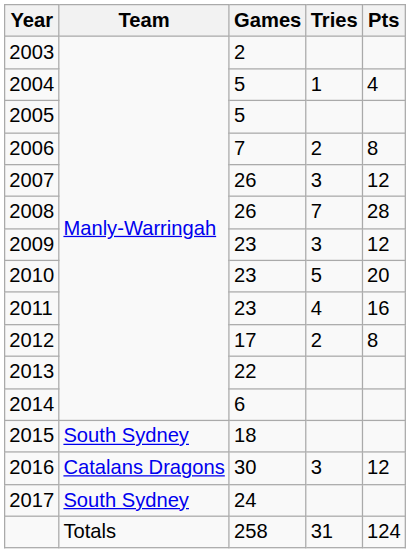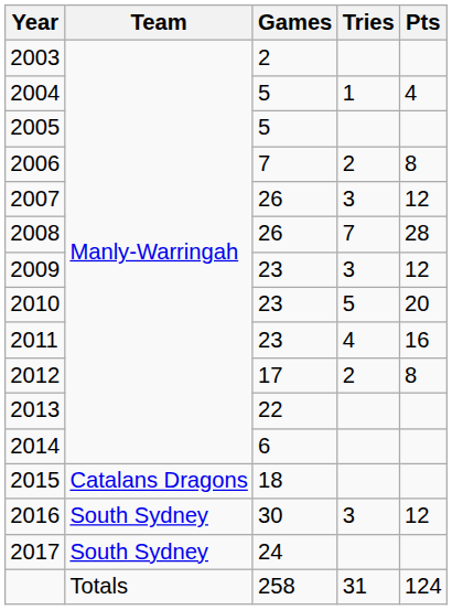 <table class="wikitable">
 <tr>
 <th>Year</th>
 <th>Team</th>
 <th>Games</th>
 <th>Tries</th>
 <th>Pts</th>
 </tr>
 <tr>
 <td>2003</td>
 <td rowspan="12"> <a href='#'>Manly-Warringah</a></td>
 <td>2</td>
 <td></td>
 <td></td>
 </tr>
 <tr>
 <td>2004</td>
 <td>5</td>
 <td>1</td>
 <td>4</td>
 </tr>
 <tr>
 <td>2005</td>
 <td>5</td>
 <td></td>
 <td></td>
 </tr>
 <tr>
 <td>2006</td>
 <td>7</td>
 <td>2</td>
 <td>8</td>
 </tr>
 <tr>
 <td>2007</td>
 <td>26</td>
 <td>3</td>
 <td>12</td>
 </tr>
 <tr>
 <td>2008</td>
 <td>26</td>
 <td>7</td>
 <td>28</td>
 </tr>
 <tr>
 <td>2009</td>
 <td>23</td>
 <td>3</td>
 <td>12</td>
 </tr>
 <tr>
 <td>2010</td>
 <td>23</td>
 <td>5</td>
 <td>20</td>
 </tr>
 <tr>
 <td>2011</td>
 <td>23</td>
 <td>4</td>
 <td>16</td>
 </tr>
 <tr>
 <td>2012</td>
 <td>17</td>
 <td>2</td>
 <td>8</td>
 </tr>
 <tr>
 <td>2013</td>
 <td>22</td>
 <td></td>
 <td></td>
 </tr>
 <tr>
 <td>2014</td>
 <td>6</td>
 <td></td>
 <td></td>
 </tr>
 <tr>
 <td>2015</td>
-<td> <a href='#'>South Sydney</a></td>
+<td> <a href='#'>Catalans Dragons</a></td>
 <td>18</td>
 <td></td>
 <td></td>
 </tr>
 <tr>
 <td>2016</td>
-<td> <a href='#'>Catalans Dragons</a></td>
+<td> <a href='#'>South Sydney</a></td>
 <td>30</td>
 <td>3</td>
 <td>12</td>
 </tr>
 <tr>
 <td>2017</td>
 <td> <a href='#'>South Sydney</a></td>
 <td>24</td>
 <td></td>
 <td></td>
 </tr>
 <tr>
 <td></td>
 <td>Totals</td>
 <td>258</td>
 <td>31</td>
 <td>124</td>
 </tr>
 </table>
